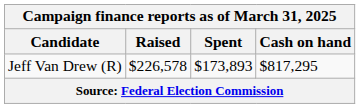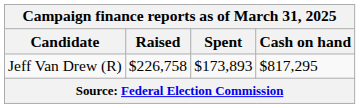 <table class="wikitable sortable">
 <tr>
 <th colspan=4>Campaign finance reports as of March 31, 2025</th>
 </tr>
 <tr style="text-align:center;">
 <th>Candidate</th>
 <th>Raised</th>
 <th>Spent</th>
 <th>Cash on hand</th>
 </tr>
 <tr>
 <td>Jeff Van Drew (R)</td>
-<td>$226,578</td>
+<td>$226,758</td>
 <td>$173,893</td>
 <td>$817,295</td>
 </tr>
 <tr>
 <th colspan="4"><small>Source: <a href='#'>Federal Election Commission</a></small></th>
 </tr>
 </table>
